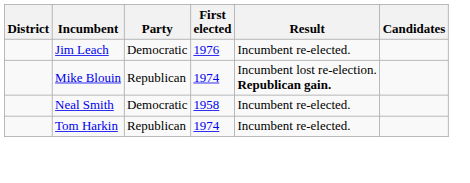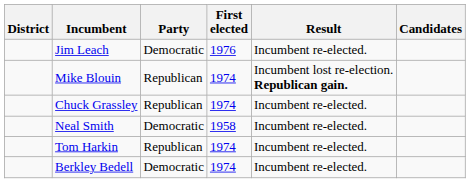 <table class=wikitable>
 <tr valign=bottom>
 <th>District</th>
 <th>Incumbent</th>
 <th>Party</th>
 <th>First<br>elected</th>
 <th>Result</th>
 <th>Candidates</th>
 </tr>
 <tr>
 <td></td>
 <td><a href='#'>Jim Leach</a></td>
 <td>Democratic</td>
 <td><a href='#'>1976</a></td>
 <td>Incumbent re-elected.</td>
 <td nowrap></td>
 </tr>
 <tr>
 <td></td>
 <td><a href='#'>Mike Blouin</a></td>
 <td>Republican</td>
 <td><a href='#'>1974</a></td>
 <td>Incumbent lost re-election.<br><strong>Republican gain.</strong></td>
 <td nowrap></td>
 </tr>
 <tr>
 <td></td>
+<td><a href='#'>Chuck Grassley</a></td>
+<td>Republican</td>
+<td><a href='#'>1974</a></td>
+<td>Incumbent re-elected.</td>
+<td nowrap></td>
+</tr>
+<tr>
+<td></td>
 <td><a href='#'>Neal Smith</a></td>
 <td>Democratic</td>
 <td><a href='#'>1958</a></td>
 <td>Incumbent re-elected.</td>
 <td nowrap></td>
 </tr>
 <tr>
 <td></td>
 <td><a href='#'>Tom Harkin</a></td>
 <td>Republican</td>
 <td><a href='#'>1974</a></td>
 <td>Incumbent re-elected.</td>
 <td nowrap></td>
 </tr>
+<tr>
+<td></td>
+<td><a href='#'>Berkley Bedell</a></td>
+<td>Democratic</td>
+<td><a href='#'>1974</a></td>
+<td>Incumbent re-elected.</td>
+<td nowrap></td>
+</tr>
 </table>
